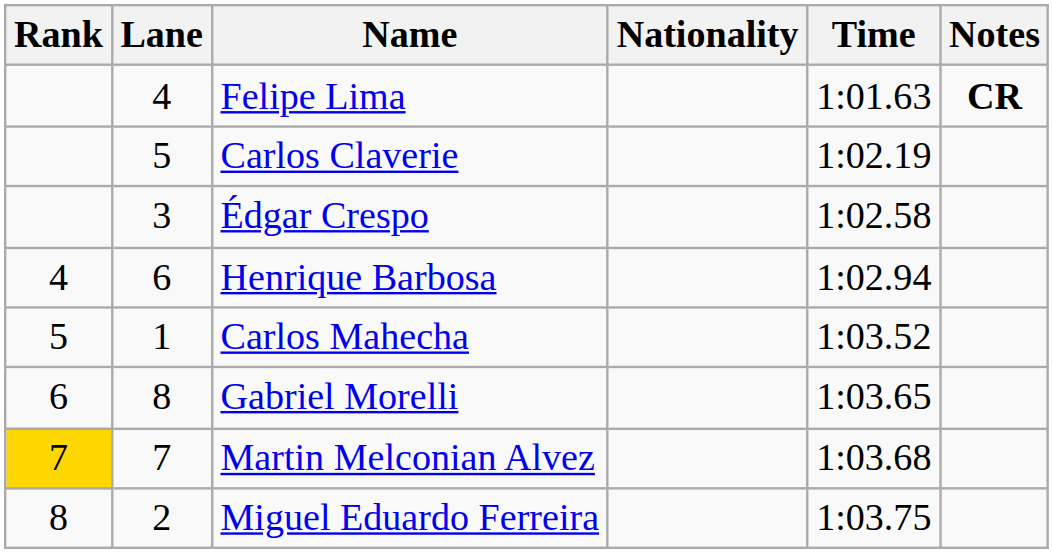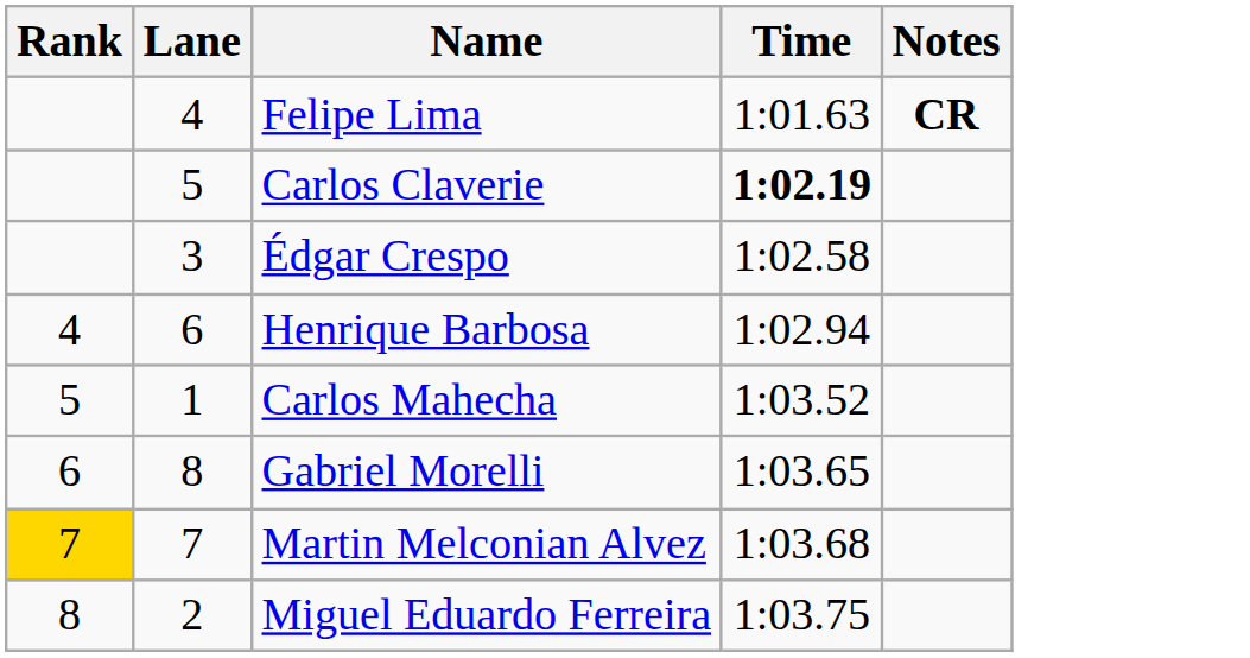 <table class="wikitable sortable" style="text-align:center">
 <tr>
 <th>Rank</th>
 <th>Lane</th>
 <th>Name</th>
-<th>Nationality</th>
 <th>Time</th>
 <th>Notes</th>
 </tr>
 <tr>
 <td></td>
 <td>4</td>
 <td align=left><a href='#'>Felipe Lima</a></td>
-<td align=left></td>
 <td>1:01.63</td>
 <td><strong>CR</strong></td>
 </tr>
 <tr>
 <td></td>
 <td>5</td>
 <td align=left><a href='#'>Carlos Claverie</a></td>
-<td align=left></td>
-<td>1:02.19</td>
+<td><strong>1:02.19</strong></td>
 <td></td>
 </tr>
 <tr>
 <td></td>
 <td>3</td>
 <td align=left><a href='#'>Édgar Crespo</a></td>
-<td align=left></td>
 <td>1:02.58</td>
 <td></td>
 </tr>
 <tr>
 <td>4</td>
 <td>6</td>
 <td align=left><a href='#'>Henrique Barbosa</a></td>
-<td align=left></td>
 <td>1:02.94</td>
 <td></td>
 </tr>
 <tr>
 <td>5</td>
 <td>1</td>
 <td align=left><a href='#'>Carlos Mahecha</a></td>
-<td align=left></td>
 <td>1:03.52</td>
 <td></td>
 </tr>
 <tr>
 <td>6</td>
 <td>8</td>
 <td align=left><a href='#'>Gabriel Morelli</a></td>
-<td align=left></td>
 <td>1:03.65</td>
 <td></td>
 </tr>
 <tr>
 <td style="background: gold;">7</td>
 <td>7</td>
 <td align=left><a href='#'>Martin Melconian Alvez</a></td>
-<td align=left></td>
 <td>1:03.68</td>
 <td></td>
 </tr>
 <tr>
 <td>8</td>
 <td>2</td>
 <td align=left><a href='#'>Miguel Eduardo Ferreira</a></td>
-<td align=left></td>
 <td>1:03.75</td>
 <td></td>
 </tr>
 </table>
